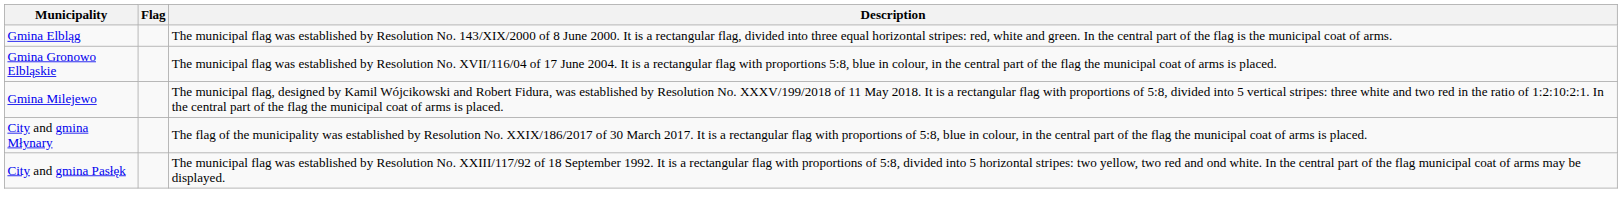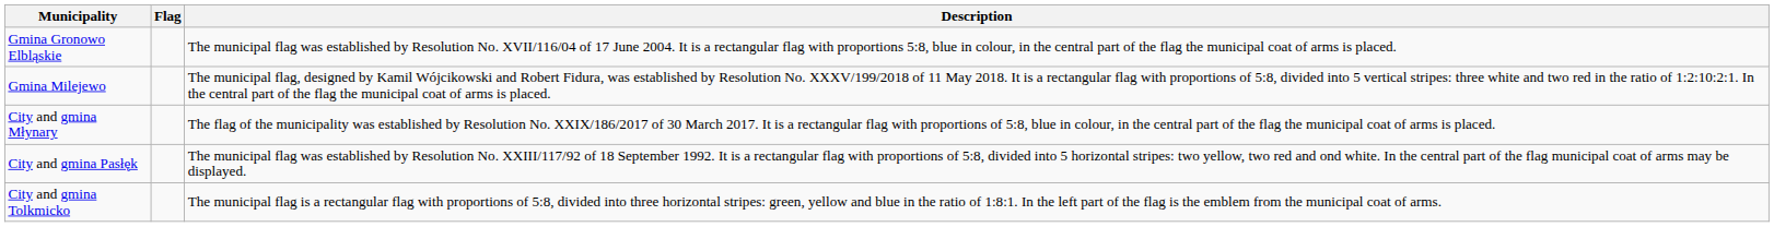 <table class="wikitable">
 <tr>
 <th>Municipality</th>
 <th>Flag</th>
 <th>Description</th>
-</tr>
-<tr>
-<td><a href='#'>Gmina Elbląg</a></td>
-<td></td>
-<td>The municipal flag was established by Resolution No. 143/XIX/2000 of 8 June 2000. It is a rectangular flag, divided into three equal horizontal stripes: red, white and green. In the central part of the flag is the municipal coat of arms.</td>
 </tr>
 <tr>
 <td><a href='#'>Gmina Gronowo Elbląskie</a></td>
 <td></td>
 <td>The municipal flag was established by Resolution No. XVII/116/04 of 17 June 2004. It is a rectangular flag with proportions 5:8, blue in colour, in the central part of the flag the municipal coat of arms is placed.</td>
 </tr>
 <tr>
 <td><a href='#'>Gmina Milejewo</a></td>
 <td></td>
 <td>The municipal flag, designed by Kamil Wójcikowski and Robert Fidura, was established by Resolution No. XXXV/199/2018 of 11 May 2018. It is a rectangular flag  with proportions of 5:8, divided into 5 vertical stripes: three white and two red in the ratio of 1:2:10:2:1. In the central part of the flag the municipal coat of arms is placed.</td>
 </tr>
 <tr>
 <td><a href='#'>City</a> and <a href='#'>gmina Młynary</a></td>
 <td></td>
 <td>The flag of the municipality was established by Resolution No. XXIX/186/2017 of 30 March 2017. It is a rectangular flag with proportions of 5:8, blue in colour, in the central part of the flag the municipal coat of arms is placed.</td>
 </tr>
 <tr>
 <td><a href='#'>City</a> and <a href='#'>gmina Pasłęk</a></td>
 <td></td>
 <td>The municipal flag was established by Resolution No. XXIII/117/92 of 18 September 1992. It is a rectangular flag with proportions of 5:8, divided into 5 horizontal stripes: two yellow, two red and ond white. In the central part of the flag municipal coat of arms may be displayed.</td>
 </tr>
+<tr>
+<td><a href='#'>City</a> and <a href='#'>gmina Tolkmicko</a></td>
+<td></td>
+<td>The municipal flag is a rectangular flag with proportions of 5:8, divided into three horizontal stripes: green, yellow and blue in the ratio of 1:8:1. In the left part of the flag is the emblem from the municipal coat of arms.</td>
+</tr>
 </table>
